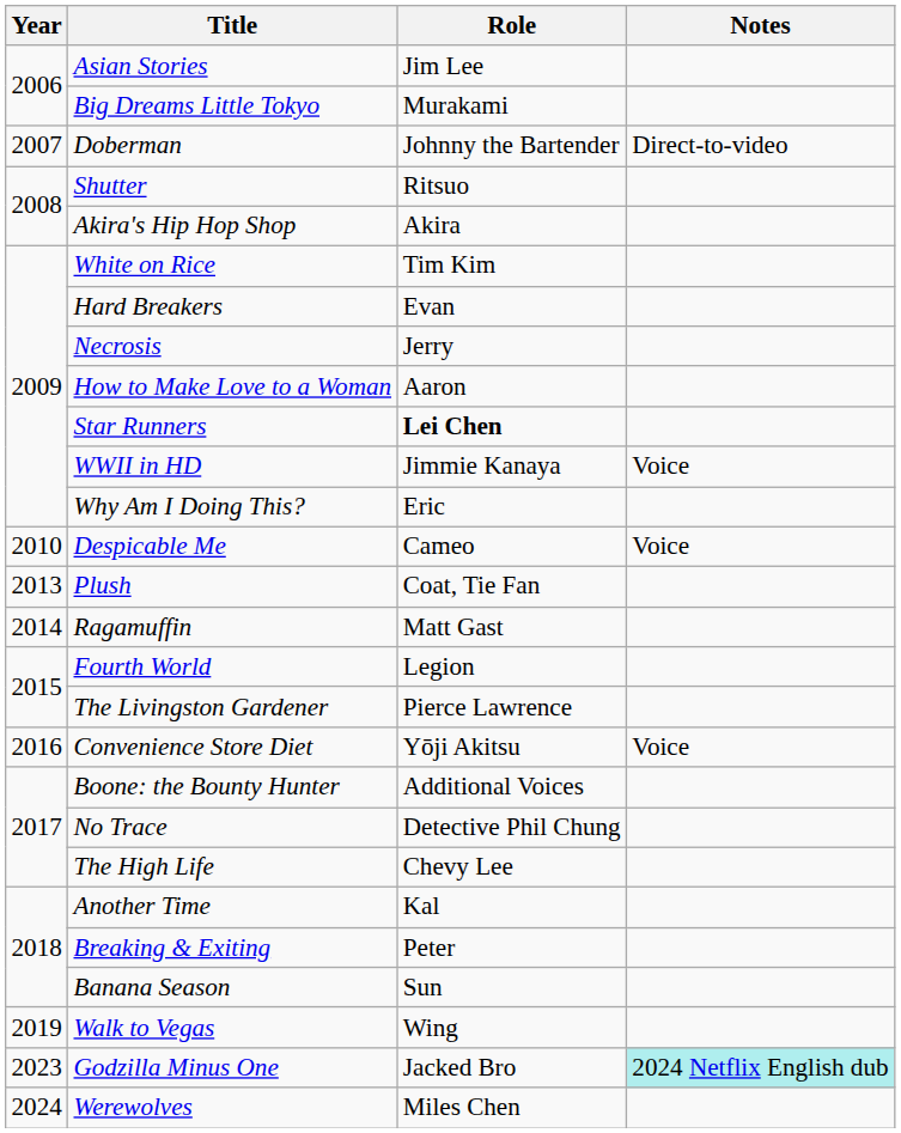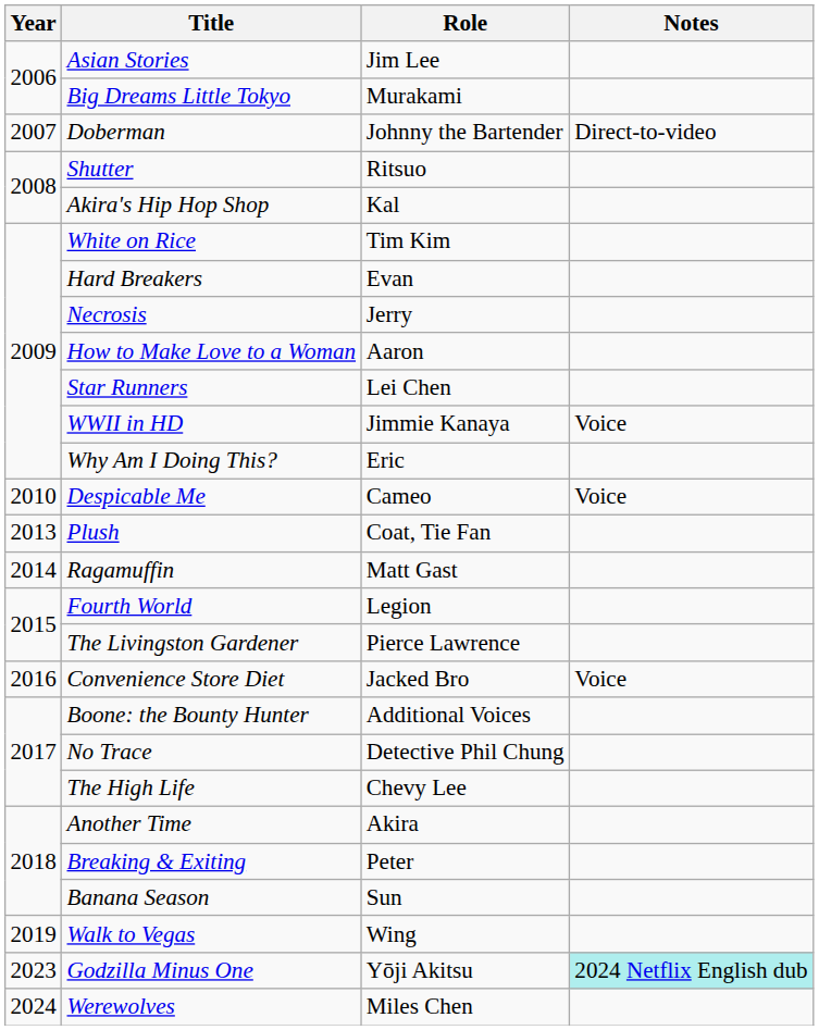 <table class="wikitable sortable">
 <tr>
 <th>Year</th>
 <th>Title</th>
 <th>Role</th>
 <th class="unsortable">Notes</th>
 </tr>
 <tr>
 <td rowspan="2">2006</td>
 <td><em><a href='#'>Asian Stories</a></em></td>
 <td>Jim Lee</td>
 <td></td>
 </tr>
 <tr>
 <td><em><a href='#'>Big Dreams Little Tokyo</a></em></td>
 <td>Murakami</td>
 <td></td>
 </tr>
 <tr>
 <td>2007</td>
 <td><em>Doberman</em></td>
 <td>Johnny the Bartender</td>
 <td>Direct-to-video</td>
 </tr>
 <tr>
 <td rowspan="2">2008</td>
 <td><em><a href='#'>Shutter</a></em></td>
 <td>Ritsuo</td>
 <td></td>
 </tr>
 <tr>
 <td><em>Akira's Hip Hop Shop</em></td>
-<td>Akira</td>
+<td>Kal</td>
 <td></td>
 </tr>
 <tr>
 <td rowspan="7">2009</td>
 <td><em><a href='#'>White on Rice</a></em></td>
 <td>Tim Kim</td>
 <td></td>
 </tr>
 <tr>
 <td><em>Hard Breakers</em></td>
 <td>Evan</td>
 <td></td>
 </tr>
 <tr>
 <td><em><a href='#'>Necrosis</a></em></td>
 <td>Jerry</td>
 <td></td>
 </tr>
 <tr>
 <td><em><a href='#'>How to Make Love to a Woman</a></em></td>
 <td>Aaron</td>
 <td></td>
 </tr>
 <tr>
 <td><em><a href='#'>Star Runners</a></em></td>
-<td><strong>Lei Chen</strong></td>
+<td>Lei Chen</td>
 <td></td>
 </tr>
 <tr>
 <td><em><a href='#'>WWII in HD</a></em></td>
 <td>Jimmie Kanaya</td>
 <td>Voice</td>
 </tr>
 <tr>
 <td><em>Why Am I Doing This?</em></td>
 <td>Eric</td>
 <td></td>
 </tr>
 <tr>
 <td>2010</td>
 <td><em><a href='#'>Despicable Me</a></em></td>
 <td>Cameo</td>
 <td>Voice</td>
 </tr>
 <tr>
 <td>2013</td>
 <td><em><a href='#'>Plush</a></em></td>
 <td>Coat, Tie Fan</td>
 <td></td>
 </tr>
 <tr>
 <td>2014</td>
 <td><em>Ragamuffin</em></td>
 <td>Matt Gast</td>
 <td></td>
 </tr>
 <tr>
 <td rowspan="2">2015</td>
 <td><em><a href='#'>Fourth World</a></em></td>
 <td>Legion</td>
 <td></td>
 </tr>
 <tr>
 <td><em>The Livingston Gardener</em></td>
 <td>Pierce Lawrence</td>
 <td></td>
 </tr>
 <tr>
 <td>2016</td>
 <td><em>Convenience Store Diet</em></td>
-<td>Yōji Akitsu</td>
+<td>Jacked Bro</td>
 <td>Voice</td>
 </tr>
 <tr>
 <td rowspan="3">2017</td>
 <td><em>Boone: the Bounty Hunter</em></td>
 <td>Additional Voices</td>
 <td></td>
 </tr>
 <tr>
 <td><em>No Trace</em></td>
 <td>Detective Phil Chung</td>
 <td></td>
 </tr>
 <tr>
 <td><em>The High Life</em></td>
 <td>Chevy Lee</td>
 <td></td>
 </tr>
 <tr>
 <td rowspan="3">2018</td>
 <td><em>Another Time</em></td>
-<td>Kal</td>
+<td>Akira</td>
 <td></td>
 </tr>
 <tr>
 <td><em><a href='#'>Breaking & Exiting</a></em></td>
 <td>Peter</td>
 <td></td>
 </tr>
 <tr>
 <td><em>Banana Season</em></td>
 <td>Sun</td>
 <td></td>
 </tr>
 <tr>
 <td>2019</td>
 <td><em><a href='#'>Walk to Vegas</a></em></td>
 <td>Wing</td>
 <td></td>
 </tr>
 <tr>
 <td>2023</td>
 <td><em><a href='#'>Godzilla Minus One</a></em></td>
-<td>Jacked Bro</td>
+<td>Yōji Akitsu</td>
 <td style="background: paleturquoise;">2024 <a href='#'>Netflix</a> English dub</td>
 </tr>
 <tr>
 <td>2024</td>
 <td><em><a href='#'>Werewolves</a></em></td>
 <td>Miles Chen</td>
 <td></td>
 </tr>
 </table>
